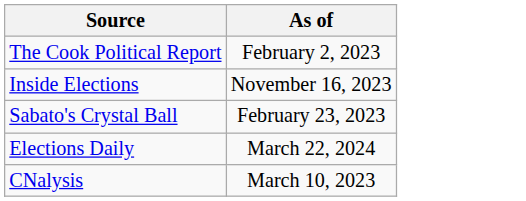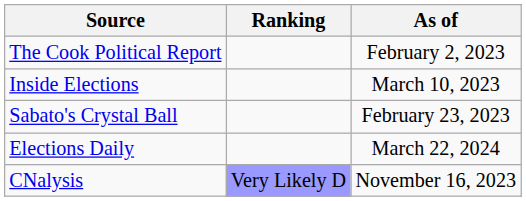 <table class="wikitable" style="text-align:center">
 <tr>
 <th>Source</th>
+<th>Ranking</th>
 <th>As of</th>
 </tr>
 <tr>
 <td align=left><a href='#'>The Cook Political Report</a></td>
+<td></td>
 <td>February 2, 2023</td>
 </tr>
 <tr>
 <td align=left><a href='#'>Inside Elections</a></td>
-<td>November 16, 2023</td>
+<td></td>
+<td>March 10, 2023</td>
 </tr>
 <tr>
 <td align=left><a href='#'>Sabato's Crystal Ball</a></td>
+<td></td>
 <td>February 23, 2023</td>
 </tr>
 <tr>
 <td align=left><a href='#'>Elections Daily</a></td>
+<td></td>
 <td>March 22, 2024</td>
 </tr>
 <tr>
 <td align=left><a href='#'>CNalysis</a></td>
-<td>March 10, 2023</td>
+<td style="background:#99f">Very Likely D</td>
+<td>November 16, 2023</td>
 </tr>
 </table>
